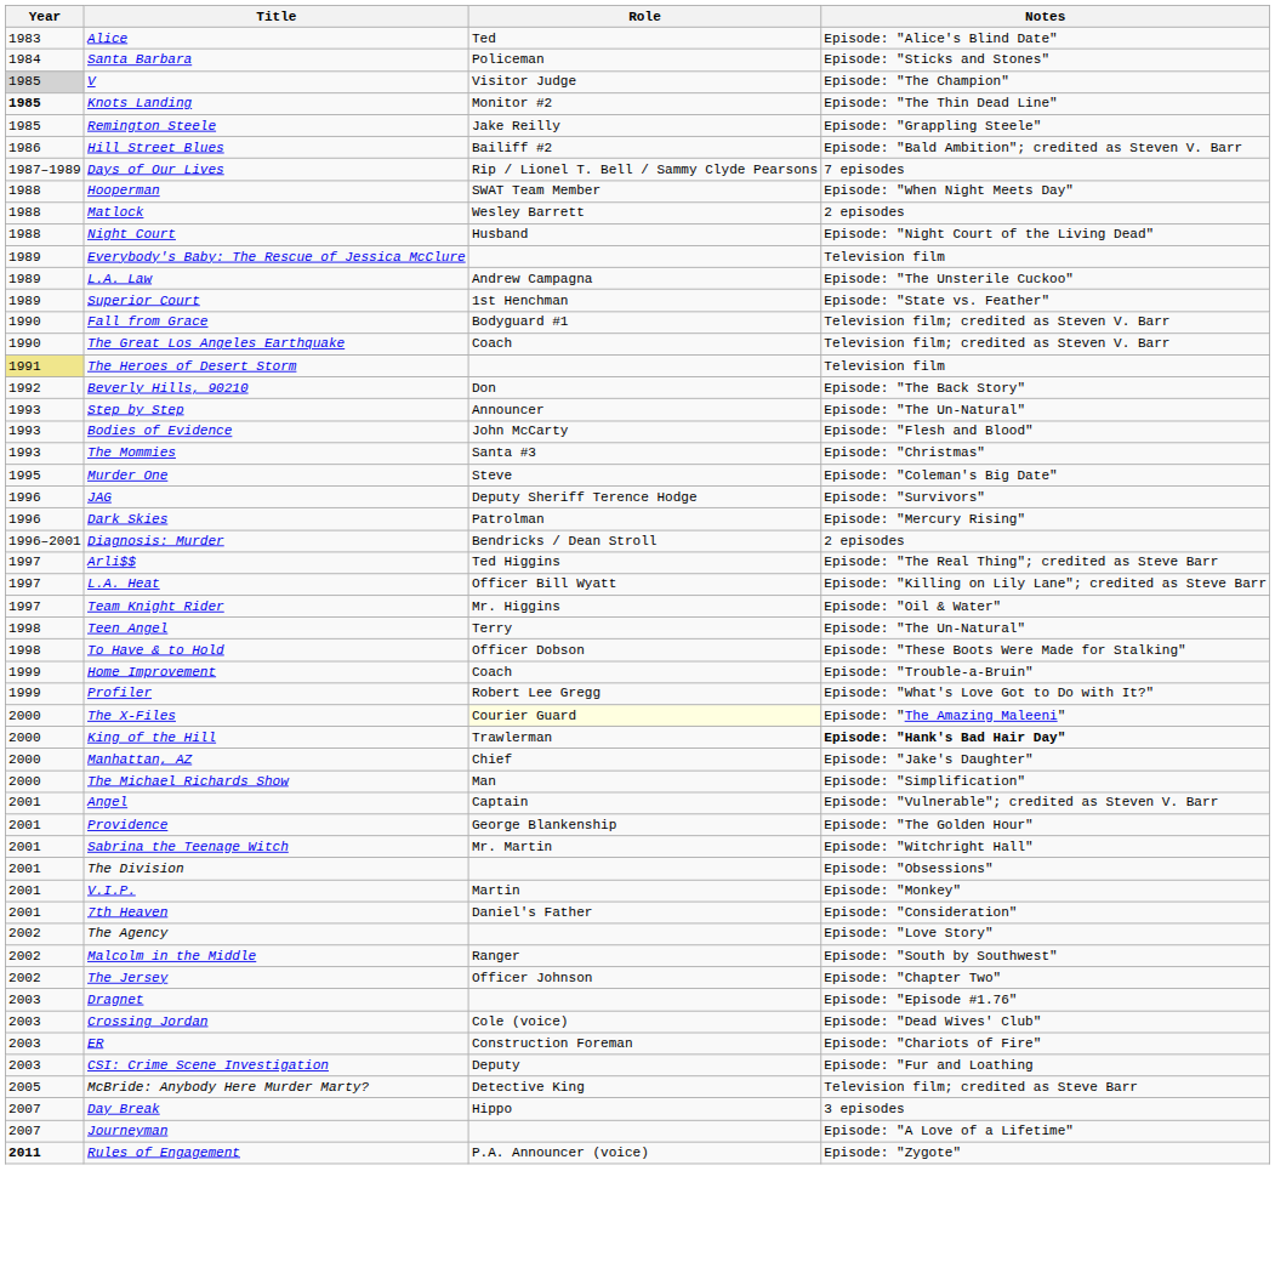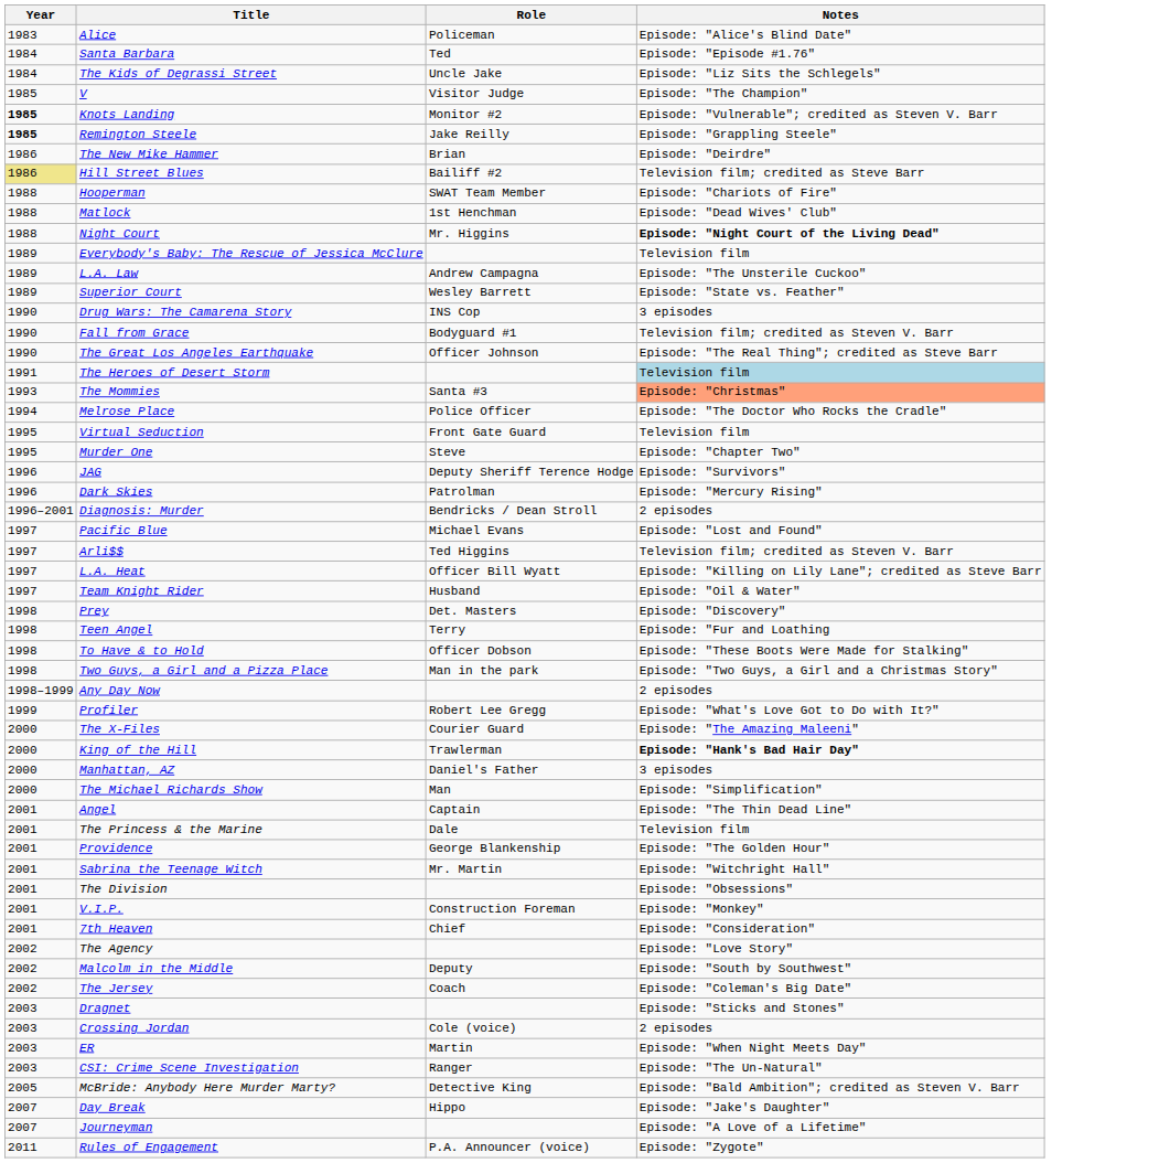 <table class="wikitable sortable">
 <tr>
 <th>Year</th>
 <th>Title</th>
 <th>Role</th>
 <th>Notes</th>
 </tr>
 <tr>
 <td>1983</td>
 <td><em><a href='#'>Alice</a></em></td>
-<td>Ted</td>
+<td>Policeman</td>
 <td>Episode: "Alice's Blind Date"</td>
 </tr>
 <tr>
 <td>1984</td>
 <td><em><a href='#'>Santa Barbara</a></em></td>
-<td>Policeman</td>
-<td>Episode: "Sticks and Stones"</td>
+<td>Ted</td>
+<td>Episode: "Episode #1.76"</td>
 </tr>
 <tr>
-<td style="background: lightgrey;">1985</td>
+<td>1984</td>
+<td><em><a href='#'>The Kids of Degrassi Street</a></em></td>
+<td>Uncle Jake</td>
+<td>Episode: "Liz Sits the Schlegels"</td>
+</tr>
+<tr>
+<td>1985</td>
 <td><em><a href='#'>V</a></em></td>
 <td>Visitor Judge</td>
 <td>Episode: "The Champion"</td>
 </tr>
 <tr>
 <td><strong>1985</strong></td>
 <td><em><a href='#'>Knots Landing</a></em></td>
 <td>Monitor #2</td>
-<td>Episode: "The Thin Dead Line"</td>
+<td>Episode: "Vulnerable"; credited as Steven V. Barr</td>
 </tr>
 <tr>
-<td>1985</td>
+<td><strong>1985</strong></td>
 <td><em><a href='#'>Remington Steele</a></em></td>
 <td>Jake Reilly</td>
 <td>Episode: "Grappling Steele"</td>
 </tr>
 <tr>
 <td>1986</td>
+<td><em><a href='#'>The New Mike Hammer</a></em></td>
+<td>Brian</td>
+<td>Episode: "Deirdre"</td>
+</tr>
+<tr>
+<td style="background: khaki;">1986</td>
 <td><em><a href='#'>Hill Street Blues</a></em></td>
 <td>Bailiff #2</td>
-<td>Episode: "Bald Ambition"; credited as Steven V. Barr</td>
-</tr>
-<tr>
-<td>1987–1989</td>
-<td><em><a href='#'>Days of Our Lives</a></em></td>
-<td>Rip / Lionel T. Bell / Sammy Clyde Pearsons</td>
-<td>7 episodes</td>
+<td>Television film; credited as Steve Barr</td>
 </tr>
 <tr>
 <td>1988</td>
 <td><em><a href='#'>Hooperman</a></em></td>
 <td>SWAT Team Member</td>
-<td>Episode: "When Night Meets Day"</td>
+<td>Episode: "Chariots of Fire"</td>
 </tr>
 <tr>
 <td>1988</td>
 <td><em><a href='#'>Matlock</a></em></td>
-<td>Wesley Barrett</td>
-<td>2 episodes</td>
+<td>1st Henchman</td>
+<td>Episode: "Dead Wives' Club"</td>
 </tr>
 <tr>
 <td>1988</td>
 <td><em><a href='#'>Night Court</a></em></td>
-<td>Husband</td>
-<td>Episode: "Night Court of the Living Dead"</td>
+<td>Mr. Higgins</td>
+<td><strong>Episode: "Night Court of the Living Dead"</strong></td>
 </tr>
 <tr>
 <td>1989</td>
 <td><em><a href='#'>Everybody's Baby: The Rescue of Jessica McClure</a></em></td>
 <td></td>
 <td>Television film</td>
 </tr>
 <tr>
 <td>1989</td>
 <td><em><a href='#'>L.A. Law</a></em></td>
 <td>Andrew Campagna</td>
 <td>Episode: "The Unsterile Cuckoo"</td>
 </tr>
 <tr>
 <td>1989</td>
 <td><em><a href='#'>Superior Court</a></em></td>
-<td>1st Henchman</td>
+<td>Wesley Barrett</td>
 <td>Episode: "State vs. Feather"</td>
+</tr>
+<tr>
+<td>1990</td>
+<td><em><a href='#'>Drug Wars: The Camarena Story</a></em></td>
+<td>INS Cop</td>
+<td>3 episodes</td>
 </tr>
 <tr>
 <td>1990</td>
 <td><em><a href='#'>Fall from Grace</a></em></td>
 <td>Bodyguard #1</td>
 <td>Television film; credited as Steven V. Barr</td>
 </tr>
 <tr>
 <td>1990</td>
 <td><em><a href='#'>The Great Los Angeles Earthquake</a></em></td>
-<td>Coach</td>
-<td>Television film; credited as Steven V. Barr</td>
+<td>Officer Johnson</td>
+<td>Episode: "The Real Thing"; credited as Steve Barr</td>
 </tr>
 <tr>
-<td style="background: khaki;">1991</td>
+<td>1991</td>
 <td><em><a href='#'>The Heroes of Desert Storm</a></em></td>
 <td></td>
-<td>Television film</td>
-</tr>
-<tr>
-<td>1992</td>
-<td><em><a href='#'>Beverly Hills, 90210</a></em></td>
-<td>Don</td>
-<td>Episode: "The Back Story"</td>
-</tr>
-<tr>
-<td>1993</td>
-<td><em><a href='#'>Step by Step</a></em></td>
-<td>Announcer</td>
-<td>Episode: "The Un-Natural"</td>
-</tr>
-<tr>
-<td>1993</td>
-<td><em><a href='#'>Bodies of Evidence</a></em></td>
-<td>John McCarty</td>
-<td>Episode: "Flesh and Blood"</td>
+<td style="background: lightblue;">Television film</td>
 </tr>
 <tr>
 <td>1993</td>
 <td><em><a href='#'>The Mommies</a></em></td>
 <td>Santa #3</td>
-<td>Episode: "Christmas"</td>
+<td style="background: lightsalmon;">Episode: "Christmas"</td>
+</tr>
+<tr>
+<td>1994</td>
+<td><em><a href='#'>Melrose Place</a></em></td>
+<td>Police Officer</td>
+<td>Episode: "The Doctor Who Rocks the Cradle"</td>
+</tr>
+<tr>
+<td>1995</td>
+<td><em><a href='#'>Virtual Seduction</a></em></td>
+<td>Front Gate Guard</td>
+<td>Television film</td>
 </tr>
 <tr>
 <td>1995</td>
 <td><em><a href='#'>Murder One</a></em></td>
 <td>Steve</td>
-<td>Episode: "Coleman's Big Date"</td>
+<td>Episode: "Chapter Two"</td>
 </tr>
 <tr>
 <td>1996</td>
 <td><em><a href='#'>JAG</a></em></td>
 <td>Deputy Sheriff Terence Hodge</td>
 <td>Episode: "Survivors"</td>
 </tr>
 <tr>
 <td>1996</td>
 <td><em><a href='#'>Dark Skies</a></em></td>
 <td>Patrolman</td>
 <td>Episode: "Mercury Rising"</td>
 </tr>
 <tr>
 <td>1996–2001</td>
 <td><em><a href='#'>Diagnosis: Murder</a></em></td>
 <td>Bendricks / Dean Stroll</td>
 <td>2 episodes</td>
 </tr>
 <tr>
 <td>1997</td>
+<td><em><a href='#'>Pacific Blue</a></em></td>
+<td>Michael Evans</td>
+<td>Episode: "Lost and Found"</td>
+</tr>
+<tr>
+<td>1997</td>
 <td><em><a href='#'>Arli$$</a></em></td>
 <td>Ted Higgins</td>
-<td>Episode: "The Real Thing"; credited as Steve Barr</td>
+<td>Television film; credited as Steven V. Barr</td>
 </tr>
 <tr>
 <td>1997</td>
 <td><em><a href='#'>L.A. Heat</a></em></td>
 <td>Officer Bill Wyatt</td>
 <td>Episode: "Killing on Lily Lane"; credited as Steve Barr</td>
 </tr>
 <tr>
 <td>1997</td>
 <td><em><a href='#'>Team Knight Rider</a></em></td>
-<td>Mr. Higgins</td>
+<td>Husband</td>
 <td>Episode: "Oil & Water"</td>
+</tr>
+<tr>
+<td>1998</td>
+<td><em><a href='#'>Prey</a></em></td>
+<td>Det. Masters</td>
+<td>Episode: "Discovery"</td>
 </tr>
 <tr>
 <td>1998</td>
 <td><em><a href='#'>Teen Angel</a></em></td>
 <td>Terry</td>
-<td>Episode: "The Un-Natural"</td>
+<td>Episode: "Fur and Loathing</td>
 </tr>
 <tr>
 <td>1998</td>
 <td><em><a href='#'>To Have & to Hold</a></em></td>
 <td>Officer Dobson</td>
 <td>Episode: "These Boots Were Made for Stalking"</td>
 </tr>
 <tr>
-<td>1999</td>
-<td><em><a href='#'>Home Improvement</a></em></td>
-<td>Coach</td>
-<td>Episode: "Trouble-a-Bruin"</td>
+<td>1998</td>
+<td><em><a href='#'>Two Guys, a Girl and a Pizza Place</a></em></td>
+<td>Man in the park</td>
+<td>Episode: "Two Guys, a Girl and a Christmas Story"</td>
+</tr>
+<tr>
+<td>1998–1999</td>
+<td><em><a href='#'>Any Day Now</a></em></td>
+<td></td>
+<td>2 episodes</td>
 </tr>
 <tr>
 <td>1999</td>
 <td><em><a href='#'>Profiler</a></em></td>
 <td>Robert Lee Gregg</td>
 <td>Episode: "What's Love Got to Do with It?"</td>
 </tr>
 <tr>
 <td>2000</td>
 <td><em><a href='#'>The X-Files</a></em></td>
-<td style="background: lightyellow;">Courier Guard</td>
+<td>Courier Guard</td>
 <td>Episode: "<a href='#'>The Amazing Maleeni</a>"</td>
 </tr>
 <tr>
 <td>2000</td>
 <td><em><a href='#'>King of the Hill</a></em></td>
 <td>Trawlerman</td>
 <td><strong>Episode: "Hank's Bad Hair Day"</strong></td>
 </tr>
 <tr>
 <td>2000</td>
 <td><em><a href='#'>Manhattan, AZ</a></em></td>
-<td>Chief</td>
-<td>Episode: "Jake's Daughter"</td>
+<td>Daniel's Father</td>
+<td>3 episodes</td>
 </tr>
 <tr>
 <td>2000</td>
 <td><em><a href='#'>The Michael Richards Show</a></em></td>
 <td>Man</td>
 <td>Episode: "Simplification"</td>
 </tr>
 <tr>
 <td>2001</td>
 <td><em><a href='#'>Angel</a></em></td>
 <td>Captain</td>
-<td>Episode: "Vulnerable"; credited as Steven V. Barr</td>
+<td>Episode: "The Thin Dead Line"</td>
+</tr>
+<tr>
+<td>2001</td>
+<td><em>The Princess & the Marine</em></td>
+<td>Dale</td>
+<td>Television film</td>
 </tr>
 <tr>
 <td>2001</td>
 <td><em><a href='#'>Providence</a></em></td>
 <td>George Blankenship</td>
 <td>Episode: "The Golden Hour"</td>
 </tr>
 <tr>
 <td>2001</td>
 <td><em><a href='#'>Sabrina the Teenage Witch</a></em></td>
 <td>Mr. Martin</td>
 <td>Episode: "Witchright Hall"</td>
 </tr>
 <tr>
 <td>2001</td>
 <td><em>The Division</em></td>
 <td></td>
 <td>Episode: "Obsessions"</td>
 </tr>
 <tr>
 <td>2001</td>
 <td><em><a href='#'>V.I.P.</a></em></td>
-<td>Martin</td>
+<td>Construction Foreman</td>
 <td>Episode: "Monkey"</td>
 </tr>
 <tr>
 <td>2001</td>
 <td><em><a href='#'>7th Heaven</a></em></td>
-<td>Daniel's Father</td>
+<td>Chief</td>
 <td>Episode: "Consideration"</td>
 </tr>
 <tr>
 <td>2002</td>
 <td><em>The Agency</em></td>
 <td></td>
 <td>Episode: "Love Story"</td>
 </tr>
 <tr>
 <td>2002</td>
 <td><em><a href='#'>Malcolm in the Middle</a></em></td>
-<td>Ranger</td>
+<td>Deputy</td>
 <td>Episode: "South by Southwest"</td>
 </tr>
 <tr>
 <td>2002</td>
 <td><em><a href='#'>The Jersey</a></em></td>
-<td>Officer Johnson</td>
-<td>Episode: "Chapter Two"</td>
+<td>Coach</td>
+<td>Episode: "Coleman's Big Date"</td>
 </tr>
 <tr>
 <td>2003</td>
 <td><em><a href='#'>Dragnet</a></em></td>
 <td></td>
-<td>Episode: "Episode #1.76"</td>
+<td>Episode: "Sticks and Stones"</td>
 </tr>
 <tr>
 <td>2003</td>
 <td><em><a href='#'>Crossing Jordan</a></em></td>
 <td>Cole (voice)</td>
-<td>Episode: "Dead Wives' Club"</td>
+<td>2 episodes</td>
 </tr>
 <tr>
 <td>2003</td>
 <td><em><a href='#'>ER</a></em></td>
-<td>Construction Foreman</td>
-<td>Episode: "Chariots of Fire"</td>
+<td>Martin</td>
+<td>Episode: "When Night Meets Day"</td>
 </tr>
 <tr>
 <td>2003</td>
 <td><em><a href='#'>CSI: Crime Scene Investigation</a></em></td>
-<td>Deputy</td>
-<td>Episode: "Fur and Loathing</td>
+<td>Ranger</td>
+<td>Episode: "The Un-Natural"</td>
 </tr>
 <tr>
 <td>2005</td>
 <td><em>McBride: Anybody Here Murder Marty?</em></td>
 <td>Detective King</td>
-<td>Television film; credited as Steve Barr</td>
+<td>Episode: "Bald Ambition"; credited as Steven V. Barr</td>
 </tr>
 <tr>
 <td>2007</td>
 <td><em><a href='#'>Day Break</a></em></td>
 <td>Hippo</td>
-<td>3 episodes</td>
+<td>Episode: "Jake's Daughter"</td>
 </tr>
 <tr>
 <td>2007</td>
 <td><em><a href='#'>Journeyman</a></em></td>
 <td></td>
 <td>Episode: "A Love of a Lifetime"</td>
 </tr>
 <tr>
-<td><strong>2011</strong></td>
+<td>2011</td>
 <td><em><a href='#'>Rules of Engagement</a></em></td>
 <td>P.A. Announcer (voice)</td>
 <td>Episode: "Zygote"</td>
 </tr>
 </table>
